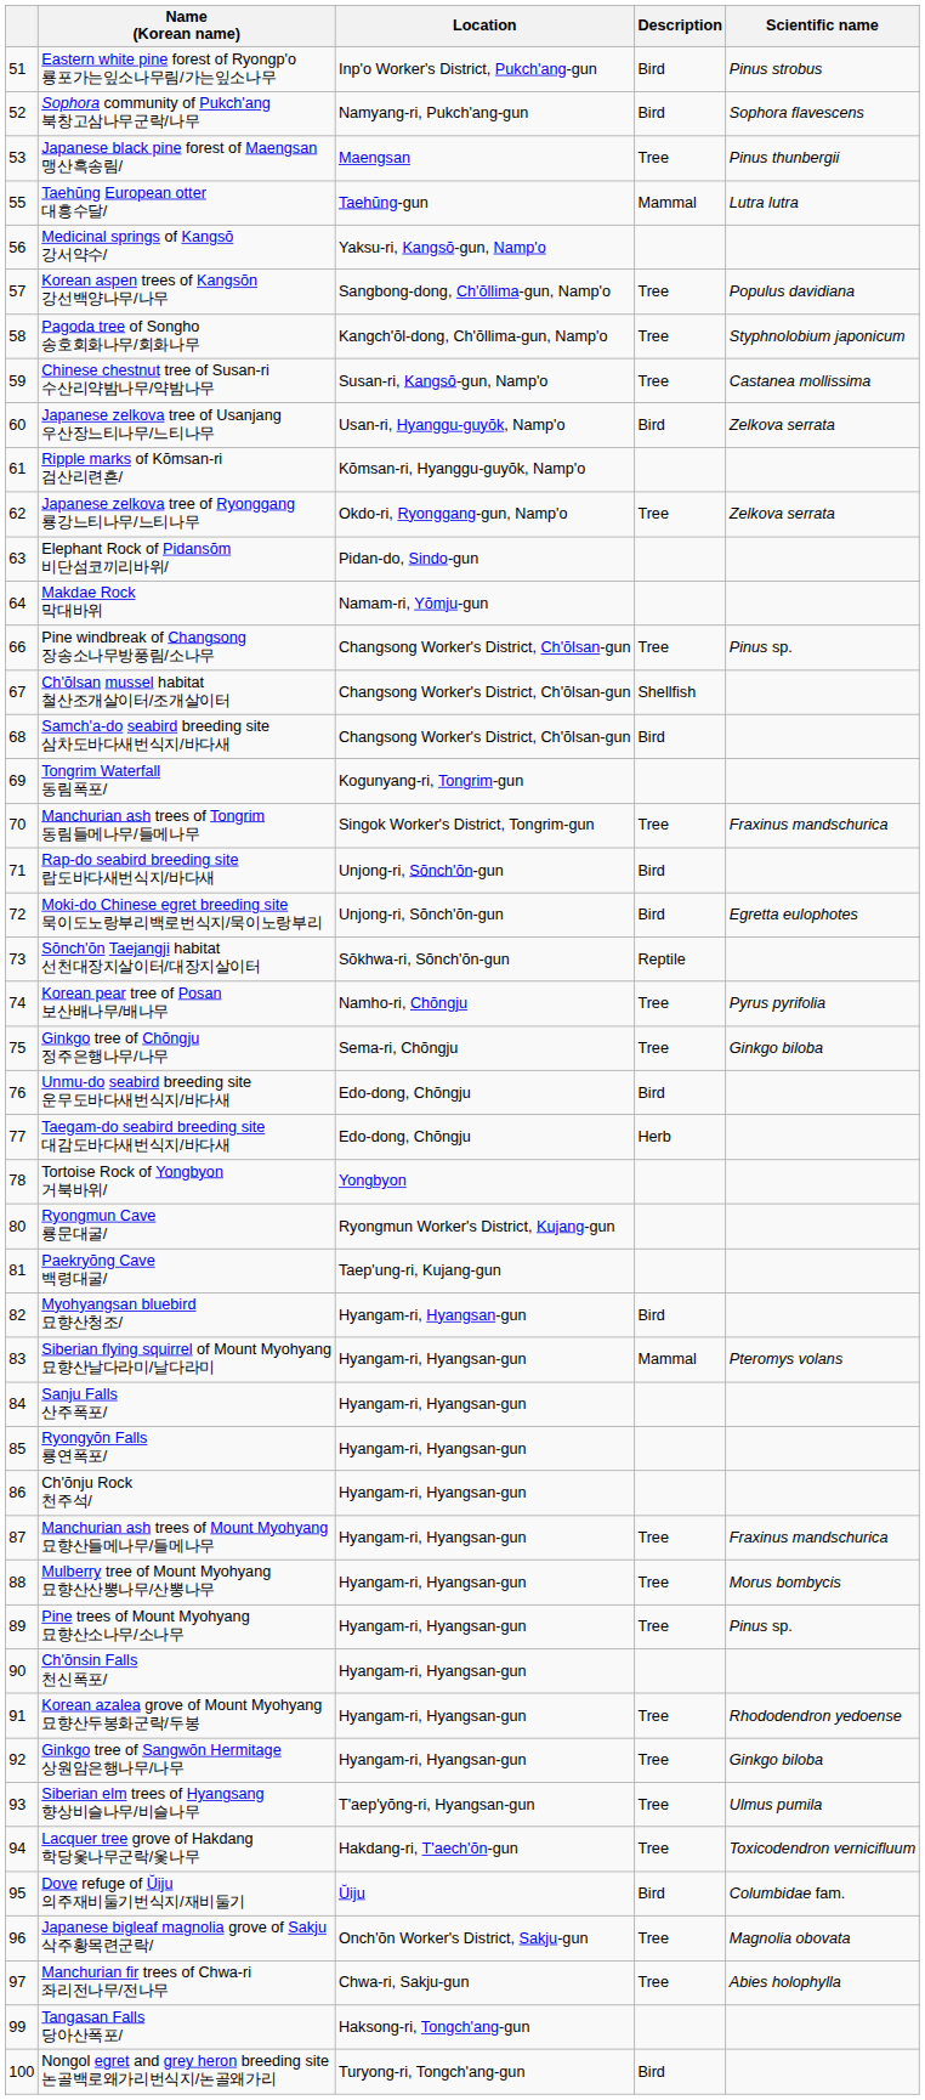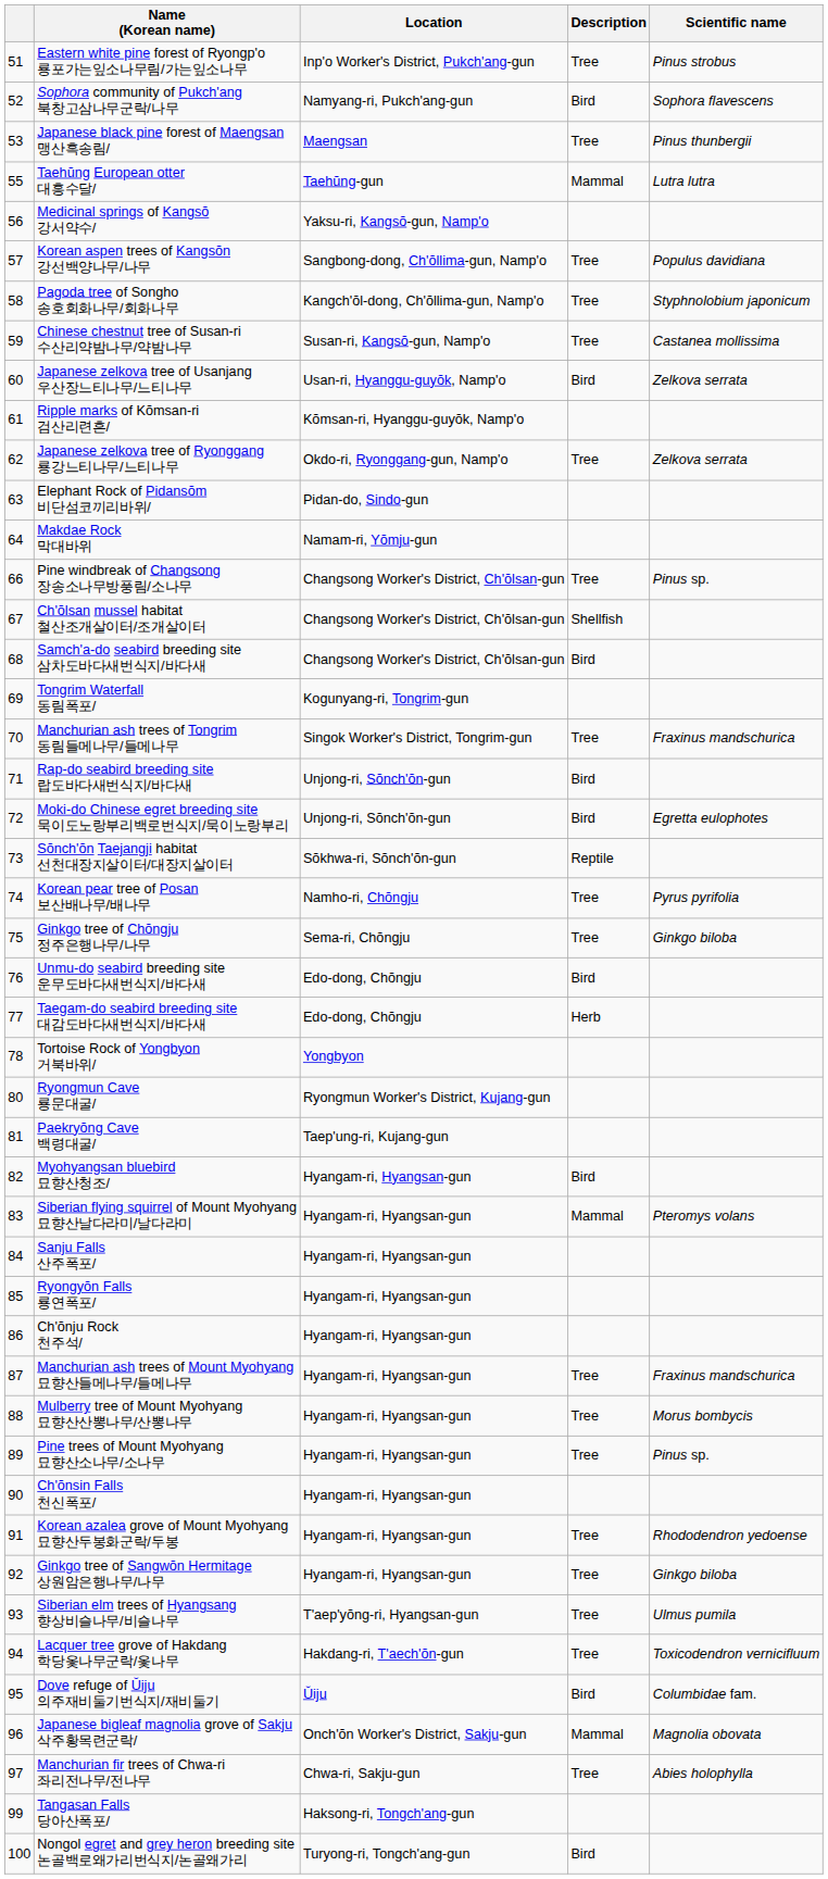 <table class="wikitable">
 <tr>
 <th></th>
 <th>Name<br>(Korean name)</th>
 <th>Location</th>
 <th>Description</th>
 <th>Scientific name</th>
 </tr>
 <tr>
 <td>51</td>
 <td><a href='#'>Eastern white pine</a> forest of Ryongp'o<br>룡포가는잎소나무림/가는잎소나무</td>
 <td>Inp'o Worker's District, <a href='#'>Pukch'ang</a>-gun</td>
-<td>Bird</td>
+<td>Tree</td>
 <td><em>Pinus strobus</em></td>
 </tr>
 <tr>
 <td>52</td>
 <td><em><a href='#'>Sophora</a></em> community of <a href='#'>Pukch'ang</a><br>북창고삼나무군락/나무</td>
 <td>Namyang-ri, Pukch'ang-gun</td>
 <td>Bird</td>
 <td><em>Sophora flavescens</em></td>
 </tr>
 <tr>
 <td>53</td>
 <td><a href='#'>Japanese black pine</a> forest of <a href='#'>Maengsan</a><br>맹산흑송림/</td>
 <td><a href='#'>Maengsan</a></td>
 <td>Tree</td>
 <td><em>Pinus thunbergii</em></td>
 </tr>
 <tr>
 <td>55</td>
 <td><a href='#'>Taehŭng</a> <a href='#'>European otter</a><br>대흥수달/</td>
 <td><a href='#'>Taehŭng</a>-gun</td>
 <td>Mammal</td>
 <td><em>Lutra lutra</em></td>
 </tr>
 <tr>
 <td>56</td>
 <td><a href='#'>Medicinal springs</a> of <a href='#'>Kangsŏ</a><br>강서약수/</td>
 <td>Yaksu-ri, <a href='#'>Kangsŏ</a>-gun, <a href='#'>Namp'o</a></td>
 <td></td>
 <td></td>
 </tr>
 <tr>
 <td>57</td>
 <td><a href='#'>Korean aspen</a> trees of <a href='#'>Kangsŏn</a><br>강선백양나무/나무</td>
 <td>Sangbong-dong, <a href='#'>Ch'ŏllima</a>-gun, Namp'o</td>
 <td>Tree</td>
 <td><em>Populus davidiana</em></td>
 </tr>
 <tr>
 <td>58</td>
 <td><a href='#'>Pagoda tree</a> of Songho<br>송호회화나무/회화나무</td>
 <td>Kangch'ŏl-dong, Ch'ŏllima-gun, Namp'o</td>
 <td>Tree</td>
 <td><em>Styphnolobium japonicum</em></td>
 </tr>
 <tr>
 <td>59</td>
 <td><a href='#'>Chinese chestnut</a> tree of Susan-ri<br>수산리약밤나무/약밤나무</td>
 <td>Susan-ri, <a href='#'>Kangsŏ</a>-gun, Namp'o</td>
 <td>Tree</td>
 <td><em>Castanea mollissima</em></td>
 </tr>
 <tr>
 <td>60</td>
 <td><a href='#'>Japanese zelkova</a> tree of Usanjang<br>우산장느티나무/느티나무</td>
 <td>Usan-ri, <a href='#'>Hyanggu-guyŏk</a>, Namp'o</td>
 <td>Bird</td>
 <td><em>Zelkova serrata</em></td>
 </tr>
 <tr>
 <td>61</td>
 <td><a href='#'>Ripple marks</a> of Kŏmsan-ri<br>검산리련흔/</td>
 <td>Kŏmsan-ri, Hyanggu-guyŏk, Namp'o</td>
 <td></td>
 <td></td>
 </tr>
 <tr>
 <td>62</td>
 <td><a href='#'>Japanese zelkova</a> tree of <a href='#'>Ryonggang</a><br>룡강느티나무/느티나무</td>
 <td>Okdo-ri, <a href='#'>Ryonggang</a>-gun, Namp'o</td>
 <td>Tree</td>
 <td><em>Zelkova serrata</em></td>
 </tr>
 <tr>
 <td>63</td>
 <td>Elephant Rock of <a href='#'>Pidansŏm</a><br>비단섬코끼리바위/</td>
 <td>Pidan-do, <a href='#'>Sindo</a>-gun</td>
 <td></td>
 <td></td>
 </tr>
 <tr>
 <td>64</td>
 <td><a href='#'>Makdae Rock</a><br>막대바위</td>
 <td>Namam-ri, <a href='#'>Yŏmju</a>-gun</td>
 <td></td>
 <td></td>
 </tr>
 <tr>
 <td>66</td>
 <td>Pine windbreak of <a href='#'>Changsong</a><br>장송소나무방풍림/소나무</td>
 <td>Changsong Worker's District, <a href='#'>Ch'ŏlsan</a>-gun</td>
 <td>Tree</td>
 <td><em>Pinus</em> sp.</td>
 </tr>
 <tr>
 <td>67</td>
 <td><a href='#'>Ch'ŏlsan</a> <a href='#'>mussel</a> habitat<br>철산조개살이터/조개살이터</td>
 <td>Changsong Worker's District, Ch'ŏlsan-gun</td>
 <td>Shellfish</td>
 <td></td>
 </tr>
 <tr>
 <td>68</td>
 <td><a href='#'>Samch'a-do</a> <a href='#'>seabird</a> breeding site<br>삼차도바다새번식지/바다새</td>
 <td>Changsong Worker's District, Ch'ŏlsan-gun</td>
 <td>Bird</td>
 <td></td>
 </tr>
 <tr>
 <td>69</td>
 <td><a href='#'>Tongrim Waterfall</a><br>동림폭포/</td>
 <td>Kogunyang-ri, <a href='#'>Tongrim</a>-gun</td>
 <td></td>
 <td></td>
 </tr>
 <tr>
 <td>70</td>
 <td><a href='#'>Manchurian ash</a> trees of <a href='#'>Tongrim</a><br>동림들메나무/들메나무</td>
 <td>Singok Worker's District, Tongrim-gun</td>
 <td>Tree</td>
 <td><em>Fraxinus mandschurica</em></td>
 </tr>
 <tr>
 <td>71</td>
 <td><a href='#'>Rap-do seabird breeding site</a><br>랍도바다새번식지/바다새</td>
 <td>Unjong-ri, <a href='#'>Sŏnch'ŏn</a>-gun</td>
 <td>Bird</td>
 <td></td>
 </tr>
 <tr>
 <td>72</td>
 <td><a href='#'>Moki-do Chinese egret breeding site</a><br>묵이도노랑부리백로번식지/묵이노랑부리</td>
 <td>Unjong-ri, Sŏnch'ŏn-gun</td>
 <td>Bird</td>
 <td><em>Egretta eulophotes</em></td>
 </tr>
 <tr>
 <td>73</td>
 <td><a href='#'>Sŏnch'ŏn</a> <a href='#'>Taejangji</a> habitat<br>선천대장지살이터/대장지살이터</td>
 <td>Sŏkhwa-ri, Sŏnch'ŏn-gun</td>
 <td>Reptile</td>
 <td></td>
 </tr>
 <tr>
 <td>74</td>
 <td><a href='#'>Korean pear</a> tree of <a href='#'>Posan</a><br>보산배나무/배나무</td>
 <td>Namho-ri, <a href='#'>Chŏngju</a></td>
 <td>Tree</td>
 <td><em>Pyrus pyrifolia</em></td>
 </tr>
 <tr>
 <td>75</td>
 <td><a href='#'>Ginkgo</a> tree of <a href='#'>Chŏngju</a><br>정주은행나무/나무</td>
 <td>Sema-ri, Chŏngju</td>
 <td>Tree</td>
 <td><em>Ginkgo biloba</em></td>
 </tr>
 <tr>
 <td>76</td>
 <td><a href='#'>Unmu-do</a> <a href='#'>seabird</a> breeding site<br>운무도바다새번식지/바다새</td>
 <td>Edo-dong, Chŏngju</td>
 <td>Bird</td>
 <td></td>
 </tr>
 <tr>
 <td>77</td>
 <td><a href='#'>Taegam-do seabird breeding site</a><br>대감도바다새번식지/바다새</td>
 <td>Edo-dong, Chŏngju</td>
 <td>Herb</td>
 <td></td>
 </tr>
 <tr>
 <td>78</td>
 <td>Tortoise Rock of <a href='#'>Yongbyon</a><br>거북바위/</td>
 <td><a href='#'>Yongbyon</a></td>
 <td></td>
 <td></td>
 </tr>
 <tr>
 <td>80</td>
 <td><a href='#'>Ryongmun Cave</a><br>룡문대굴/</td>
 <td>Ryongmun Worker's District, <a href='#'>Kujang</a>-gun</td>
 <td></td>
 <td></td>
 </tr>
 <tr>
 <td>81</td>
 <td><a href='#'>Paekryŏng Cave</a><br>백령대굴/</td>
 <td>Taep'ung-ri, Kujang-gun</td>
 <td></td>
 <td></td>
 </tr>
 <tr>
 <td>82</td>
 <td><a href='#'>Myohyangsan bluebird</a><br>묘향산청조/</td>
 <td>Hyangam-ri, <a href='#'>Hyangsan</a>-gun</td>
 <td>Bird</td>
 <td></td>
 </tr>
 <tr>
 <td>83</td>
 <td><a href='#'>Siberian flying squirrel</a> of Mount Myohyang<br>묘향산날다라미/날다라미</td>
 <td>Hyangam-ri, Hyangsan-gun</td>
 <td>Mammal</td>
 <td><em>Pteromys volans</em></td>
 </tr>
 <tr>
 <td>84</td>
 <td><a href='#'>Sanju Falls</a><br>산주폭포/</td>
 <td>Hyangam-ri, Hyangsan-gun</td>
 <td></td>
 <td></td>
 </tr>
 <tr>
 <td>85</td>
 <td><a href='#'>Ryongyŏn Falls</a><br>룡연폭포/</td>
 <td>Hyangam-ri, Hyangsan-gun</td>
 <td></td>
 <td></td>
 </tr>
 <tr>
 <td>86</td>
 <td>Ch'ŏnju Rock<br>천주석/</td>
 <td>Hyangam-ri, Hyangsan-gun</td>
 <td></td>
 <td></td>
 </tr>
 <tr>
 <td>87</td>
 <td><a href='#'>Manchurian ash</a> trees of <a href='#'>Mount Myohyang</a><br>묘향산들메나무/들메나무</td>
 <td>Hyangam-ri, Hyangsan-gun</td>
 <td>Tree</td>
 <td><em>Fraxinus mandschurica</em></td>
 </tr>
 <tr>
 <td>88</td>
 <td><a href='#'>Mulberry</a> tree of Mount Myohyang<br>묘향산산뽕나무/산뽕나무</td>
 <td>Hyangam-ri, Hyangsan-gun</td>
 <td>Tree</td>
 <td><em>Morus bombycis</em></td>
 </tr>
 <tr>
 <td>89</td>
 <td><a href='#'>Pine</a> trees of Mount Myohyang<br>묘향산소나무/소나무</td>
 <td>Hyangam-ri, Hyangsan-gun</td>
 <td>Tree</td>
 <td><em>Pinus</em> sp.</td>
 </tr>
 <tr>
 <td>90</td>
 <td><a href='#'>Ch'ŏnsin Falls</a><br>천신폭포/</td>
 <td>Hyangam-ri, Hyangsan-gun</td>
 <td></td>
 <td></td>
 </tr>
 <tr>
 <td>91</td>
 <td><a href='#'>Korean azalea</a> grove of Mount Myohyang<br>묘향산두봉화군락/두봉</td>
 <td>Hyangam-ri, Hyangsan-gun</td>
 <td>Tree</td>
 <td><em>Rhododendron yedoense</em></td>
 </tr>
 <tr>
 <td>92</td>
 <td><a href='#'>Ginkgo</a> tree of <a href='#'>Sangwŏn Hermitage</a><br>상원암은행나무/나무</td>
 <td>Hyangam-ri, Hyangsan-gun</td>
 <td>Tree</td>
 <td><em>Ginkgo biloba</em></td>
 </tr>
 <tr>
 <td>93</td>
 <td><a href='#'>Siberian elm</a> trees of <a href='#'>Hyangsang</a><br>향상비슬나무/비슬나무</td>
 <td>T'aep'yŏng-ri, Hyangsan-gun</td>
 <td>Tree</td>
 <td><em>Ulmus pumila</em></td>
 </tr>
 <tr>
 <td>94</td>
 <td><a href='#'>Lacquer tree</a> grove of Hakdang<br>학당옻나무군락/옻나무</td>
 <td>Hakdang-ri, <a href='#'>T'aech'ŏn</a>-gun</td>
 <td>Tree</td>
 <td><em>Toxicodendron vernicifluum</em></td>
 </tr>
 <tr>
 <td>95</td>
 <td><a href='#'>Dove</a> refuge of <a href='#'>Ŭiju</a><br>의주재비둘기번식지/재비둘기</td>
 <td><a href='#'>Ŭiju</a></td>
 <td>Bird</td>
 <td><em>Columbidae</em> fam.</td>
 </tr>
 <tr>
 <td>96</td>
 <td><a href='#'>Japanese bigleaf magnolia</a> grove of <a href='#'>Sakju</a><br>삭주황목련군락/</td>
 <td>Onch'ŏn Worker's District, <a href='#'>Sakju</a>-gun</td>
-<td>Tree</td>
+<td>Mammal</td>
 <td><em>Magnolia obovata</em></td>
 </tr>
 <tr>
 <td>97</td>
 <td><a href='#'>Manchurian fir</a> trees of Chwa-ri<br>좌리전나무/전나무</td>
 <td>Chwa-ri, Sakju-gun</td>
 <td>Tree</td>
 <td><em>Abies holophylla</em></td>
 </tr>
 <tr>
 <td>99</td>
 <td><a href='#'>Tangasan Falls</a><br>당아산폭포/</td>
 <td>Haksong-ri, <a href='#'>Tongch'ang</a>-gun</td>
 <td></td>
 <td></td>
 </tr>
 <tr>
 <td>100</td>
 <td>Nongol <a href='#'>egret</a> and <a href='#'>grey heron</a> breeding site<br>논골백로왜가리번식지/논골왜가리</td>
 <td>Turyong-ri, Tongch'ang-gun</td>
 <td>Bird</td>
 <td></td>
 </tr>
 </table>
